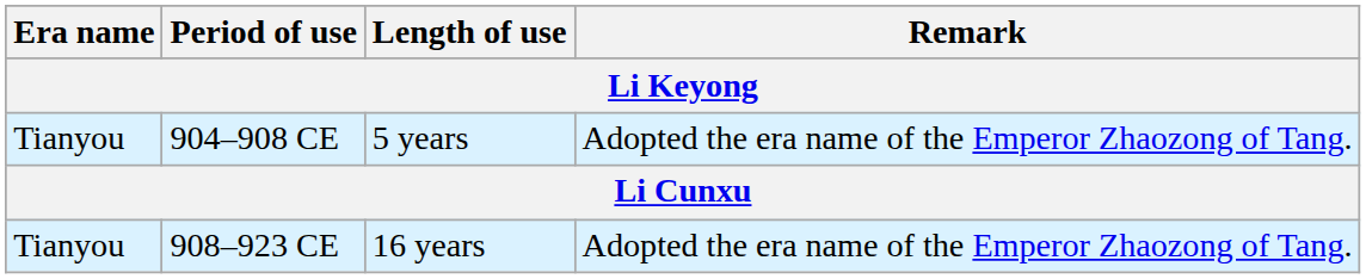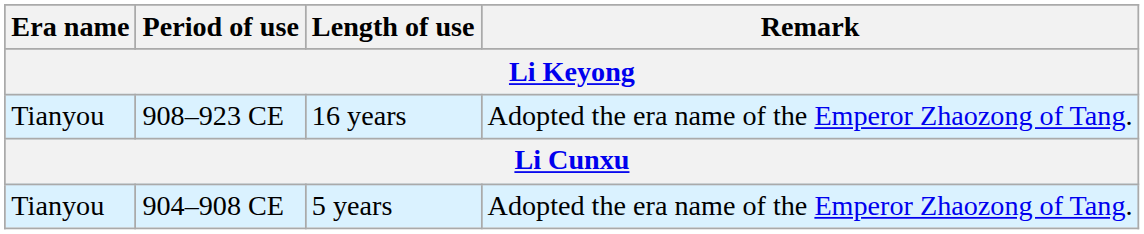 <table class="wikitable">
 <tr>
 <th>Era name</th>
 <th>Period of use</th>
 <th>Length of use</th>
 <th>Remark</th>
 </tr>
 <tr>
 <th colspan="4"><a href='#'>Li Keyong</a><br></th>
 </tr>
 <tr style="background:#DAF2FF;">
 <td>Tianyou<br></td>
-<td>904–908 CE</td>
-<td>5 years</td>
+<td>908–923 CE</td>
+<td>16 years</td>
 <td>Adopted the era name of the <a href='#'>Emperor Zhaozong of Tang</a>.</td>
 </tr>
 <tr>
 <th colspan="4"><a href='#'>Li Cunxu</a><br></th>
 </tr>
 <tr style="background:#DAF2FF;">
 <td>Tianyou<br></td>
-<td>908–923 CE</td>
-<td>16 years</td>
+<td>904–908 CE</td>
+<td>5 years</td>
 <td>Adopted the era name of the <a href='#'>Emperor Zhaozong of Tang</a>.</td>
 </tr>
 </table>
